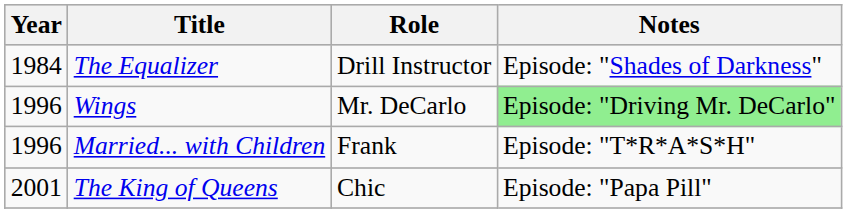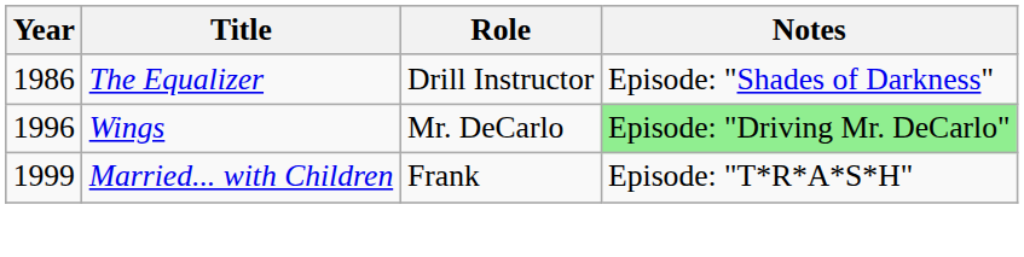 <table class="wikitable sortable">
 <tr>
 <th>Year</th>
 <th>Title</th>
 <th>Role</th>
 <th class="unsortable">Notes</th>
 </tr>
 <tr>
-<td>1984</td>
+<td>1986</td>
 <td><em><a href='#'>The Equalizer</a></em></td>
 <td>Drill Instructor</td>
 <td>Episode: "<a href='#'>Shades of Darkness</a>"</td>
 </tr>
 <tr>
 <td>1996</td>
 <td><em><a href='#'>Wings</a></em></td>
 <td>Mr. DeCarlo</td>
 <td style="background: lightgreen;">Episode: "Driving Mr. DeCarlo"</td>
 </tr>
 <tr>
-<td>1996</td>
+<td>1999</td>
 <td><em><a href='#'>Married... with Children</a></em></td>
 <td>Frank</td>
 <td>Episode: "T*R*A*S*H"</td>
 </tr>
-<tr>
-<td>2001</td>
-<td><em><a href='#'>The King of Queens</a></em></td>
-<td>Chic</td>
-<td>Episode: "Papa Pill"</td>
-</tr>
 </table>
